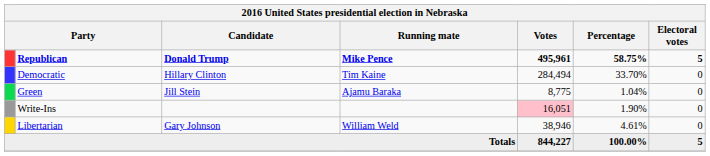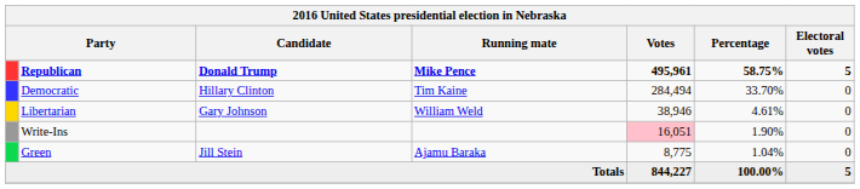 <table class="wikitable" style="font-size: 95%;">
 <tr>
 <th colspan="7">2016 United States presidential election in Nebraska</th>
 </tr>
 <tr>
 <th colspan="2" style="width: 15em">Party</th>
 <th style="width: 17em">Candidate</th>
 <th style="width: 17em">Running mate</th>
 <th style="width: 5em">Votes</th>
 <th style="width: 7em">Percentage</th>
 <th style="width: 5em">Electoral votes</th>
 </tr>
 <tr>
 <th style="background-color:#FF3333; width: 3px"></th>
 <td style="width: 130px"><strong><a href='#'>Republican</a></strong></td>
 <td><strong><a href='#'>Donald Trump</a></strong></td>
 <td><strong><a href='#'>Mike Pence</a></strong></td>
 <td align="right"><strong>495,961</strong></td>
 <td align="right"><strong>58.75%</strong></td>
 <td align="right"><strong>5</strong></td>
 </tr>
 <tr>
 <th style="background-color:#3333FF; width: 3px"></th>
 <td style="width: 130px"><a href='#'>Democratic</a></td>
 <td><a href='#'>Hillary Clinton</a></td>
 <td><a href='#'>Tim Kaine</a></td>
 <td align="right">284,494</td>
 <td align="right">33.70%</td>
 <td align="right">0</td>
 </tr>
 <tr>
-<th style="background:#0bda51; width:3px;"></th>
-<td style="width: 130px"><a href='#'>Green</a></td>
-<td><a href='#'>Jill Stein</a></td>
-<td><a href='#'>Ajamu Baraka</a></td>
-<td align="right">8,775</td>
-<td align="right">1.04%</td>
+<th style="background-color:#FFD700; width: 3px"></th>
+<td style="width: 130px"><a href='#'>Libertarian</a></td>
+<td><a href='#'>Gary Johnson</a></td>
+<td><a href='#'>William Weld</a></td>
+<td align="right">38,946</td>
+<td align="right">4.61%</td>
 <td align="right">0</td>
 </tr>
 <tr>
 <th style="background-color:#999999; width: 3px"></th>
 <td style="width: 130px">Write-Ins</td>
 <td></td>
 <td></td>
 <td align="right" style="background: pink;">16,051</td>
 <td align="right">1.90%</td>
 <td align="right">0</td>
 </tr>
 <tr>
-<th style="background-color:#FFD700; width: 3px"></th>
-<td style="width: 130px"><a href='#'>Libertarian</a></td>
-<td><a href='#'>Gary Johnson</a></td>
-<td><a href='#'>William Weld</a></td>
-<td align="right">38,946</td>
-<td align="right">4.61%</td>
+<th style="background:#0bda51; width:3px;"></th>
+<td style="width: 130px"><a href='#'>Green</a></td>
+<td><a href='#'>Jill Stein</a></td>
+<td><a href='#'>Ajamu Baraka</a></td>
+<td align="right">8,775</td>
+<td align="right">1.04%</td>
 <td align="right">0</td>
 </tr>
 <tr bgcolor="#EEEEEE">
 <td colspan="4" align="right"><strong>Totals</strong></td>
 <td align="right"><strong>844,227</strong></td>
 <td align="right"><strong>100.00%</strong></td>
 <td align="right"><strong>5</strong></td>
 </tr>
 <tr bgcolor="#EEEEEE">
 </tr>
 </table>
